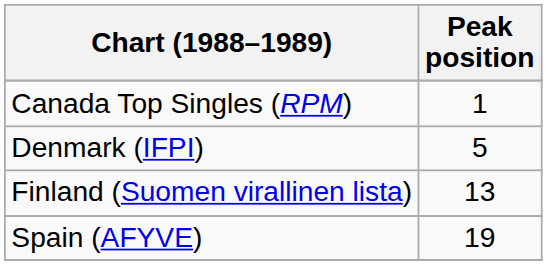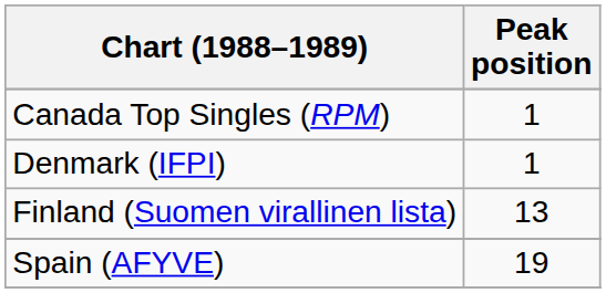 <table class="wikitable sortable">
 <tr>
 <th>Chart (1988–1989)</th>
 <th>Peak<br>position</th>
 </tr>
 <tr>
 </tr>
 <tr>
 </tr>
 <tr>
 </tr>
 <tr>
 <td>Canada Top Singles (<em><a href='#'>RPM</a></em>)</td>
 <td align="center">1</td>
 </tr>
 <tr>
 <td>Denmark (<a href='#'>IFPI</a>)</td>
-<td align="center">5</td>
+<td align="center">1</td>
 </tr>
 <tr>
 <td>Finland (<a href='#'>Suomen virallinen lista</a>)</td>
 <td align="center">13</td>
 </tr>
 <tr>
 </tr>
 <tr>
 </tr>
 <tr>
 </tr>
 <tr>
 </tr>
 <tr>
 </tr>
 <tr>
 </tr>
 <tr>
 <td>Spain (<a href='#'>AFYVE</a>)</td>
 <td align="center">19</td>
 </tr>
 <tr>
 </tr>
 <tr>
 </tr>
 <tr>
 </tr>
 <tr>
 </tr>
 <tr>
 </tr>
 </table>
